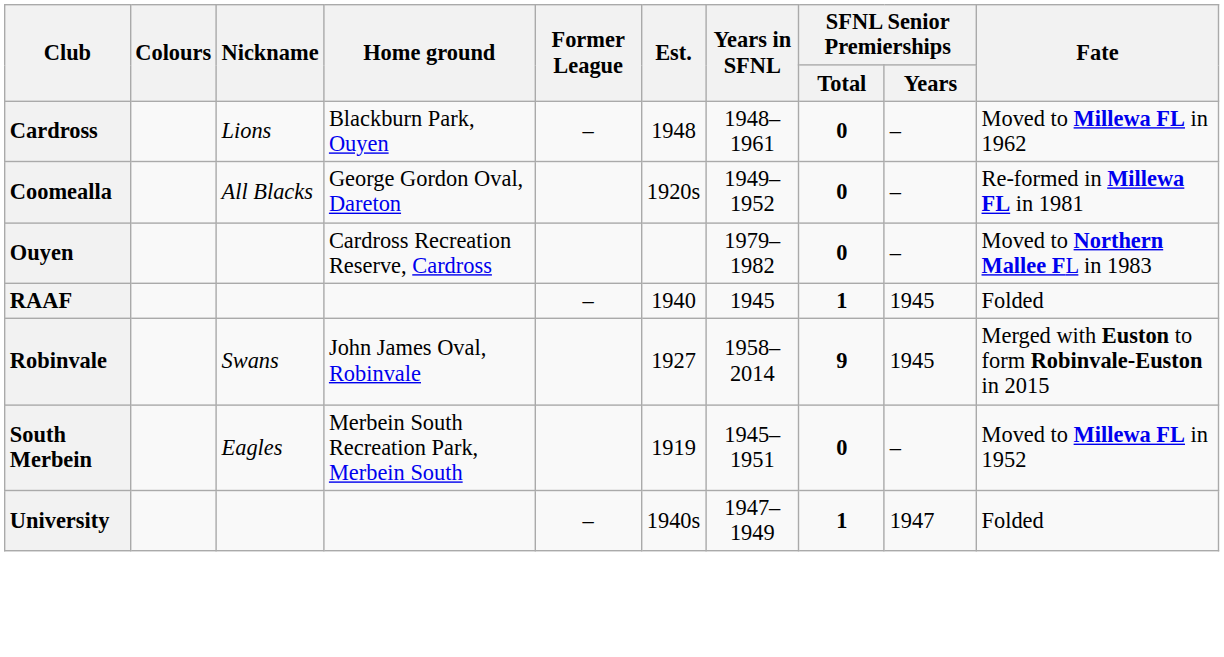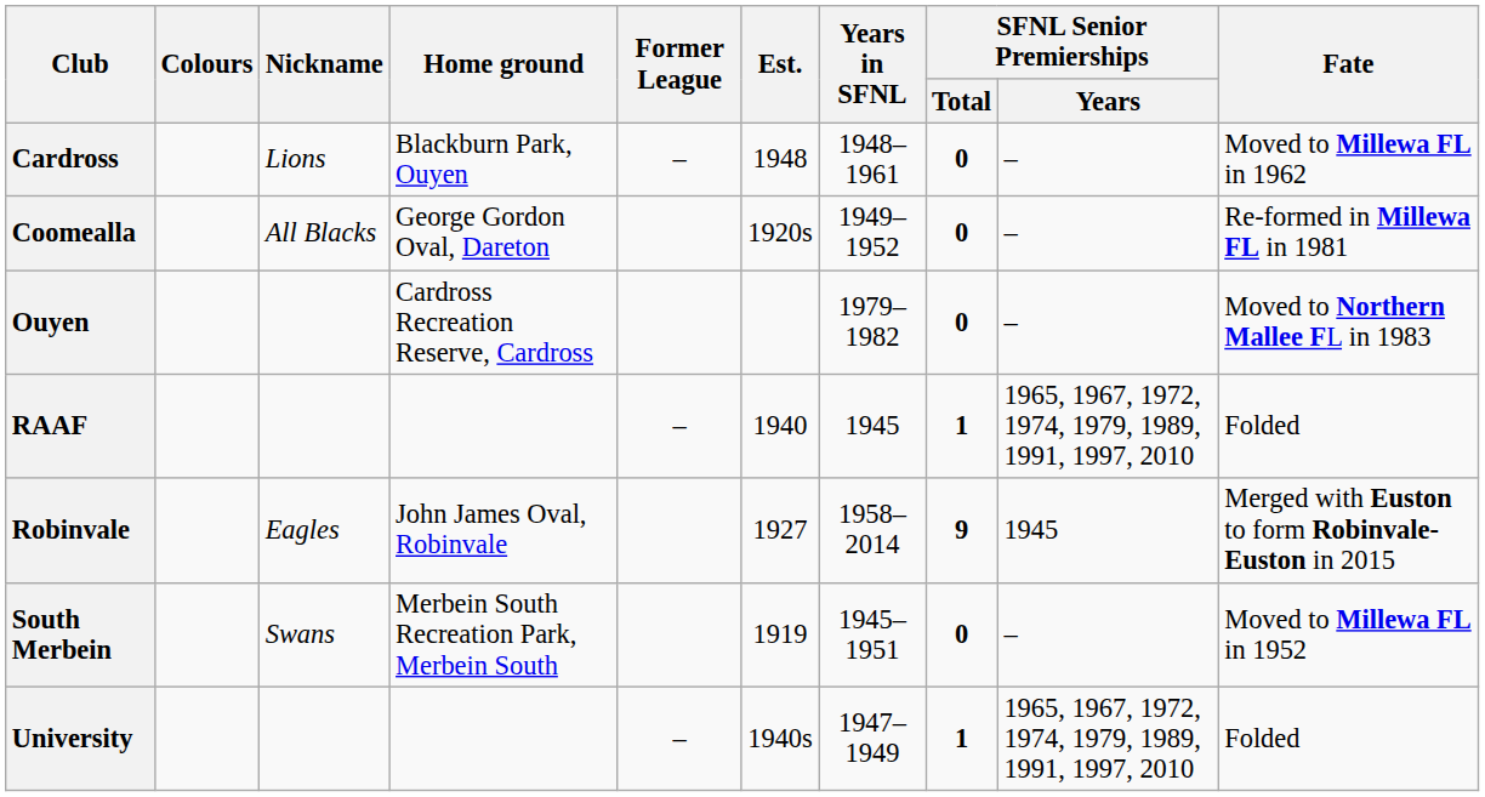 <table class="wikitable sortable">
 <tr>
 <th rowspan="2">Club</th>
 <th rowspan="2">Colours</th>
 <th rowspan="2">Nickname</th>
 <th rowspan="2">Home ground</th>
 <th rowspan="2">Former League</th>
 <th rowspan="2">Est.</th>
 <th rowspan="2">Years in SFNL</th>
 <th colspan="2">SFNL Senior Premierships</th>
 <th rowspan="2">Fate</th>
 </tr>
 <tr>
 <th>Total</th>
 <th>Years</th>
 </tr>
 <tr>
 <th style="text-align:left">Cardross</th>
 <td></td>
 <td><em>Lions</em></td>
 <td>Blackburn Park, <a href='#'>Ouyen</a></td>
 <td align="center">–</td>
 <td align="center">1948</td>
 <td align="center">1948–1961</td>
 <td align="center"><strong>0</strong></td>
 <td>–</td>
 <td>Moved to <a href='#'><strong>Millewa FL</strong></a> in 1962</td>
 </tr>
 <tr>
 <th style="text-align:left">Coomealla</th>
 <td></td>
 <td><em>All Blacks</em></td>
 <td>George Gordon Oval, <a href='#'>Dareton</a></td>
 <td align="center"></td>
 <td align="center">1920s</td>
 <td align="center">1949–1952</td>
 <td align="center"><strong>0</strong></td>
 <td>–</td>
 <td>Re-formed in <a href='#'><strong>Millewa FL</strong></a> in 1981</td>
 </tr>
 <tr>
 <th style="text-align:left">Ouyen</th>
 <td></td>
 <td></td>
 <td>Cardross Recreation Reserve, <a href='#'>Cardross</a></td>
 <td align="center"></td>
 <td align="center"></td>
 <td align="center">1979–1982</td>
 <td align="center"><strong>0</strong></td>
 <td>–</td>
 <td>Moved to <a href='#'><strong>Northern Mallee F</strong>L</a> in 1983</td>
 </tr>
 <tr>
 <th style="text-align:left">RAAF</th>
 <td></td>
 <td></td>
 <td></td>
 <td align="center">–</td>
 <td align="center">1940</td>
 <td align="center">1945</td>
 <td align="center"><strong>1</strong></td>
-<td>1945</td>
+<td>1965, 1967, 1972, 1974, 1979, 1989, 1991, 1997, 2010</td>
 <td>Folded</td>
 </tr>
 <tr>
 <th style="text-align:left">Robinvale</th>
 <td></td>
-<td><em>Swans</em></td>
+<td><em>Eagles</em></td>
 <td>John James Oval, <a href='#'>Robinvale</a></td>
 <td align="center"></td>
 <td align="center">1927</td>
 <td align="center">1958–2014</td>
 <td align="center"><strong>9</strong></td>
 <td>1945</td>
 <td>Merged with <strong>Euston</strong> to form <strong>Robinvale-Euston</strong> in 2015</td>
 </tr>
 <tr>
 <th style="text-align:left">South Merbein</th>
 <td></td>
-<td><em>Eagles</em></td>
+<td><em>Swans</em></td>
 <td>Merbein South Recreation Park, <a href='#'>Merbein South</a></td>
 <td align="center"></td>
 <td align="center">1919</td>
 <td align="center">1945–1951</td>
 <td align="center"><strong>0</strong></td>
 <td>–</td>
 <td>Moved to <a href='#'><strong>Millewa FL</strong></a> in 1952</td>
 </tr>
 <tr>
 <th style="text-align:left">University</th>
 <td></td>
 <td></td>
 <td></td>
 <td align="center">–</td>
 <td align="center">1940s</td>
 <td align="center">1947–1949</td>
 <td align="center"><strong>1</strong></td>
-<td>1947</td>
+<td>1965, 1967, 1972, 1974, 1979, 1989, 1991, 1997, 2010</td>
 <td>Folded</td>
 </tr>
 </table>
